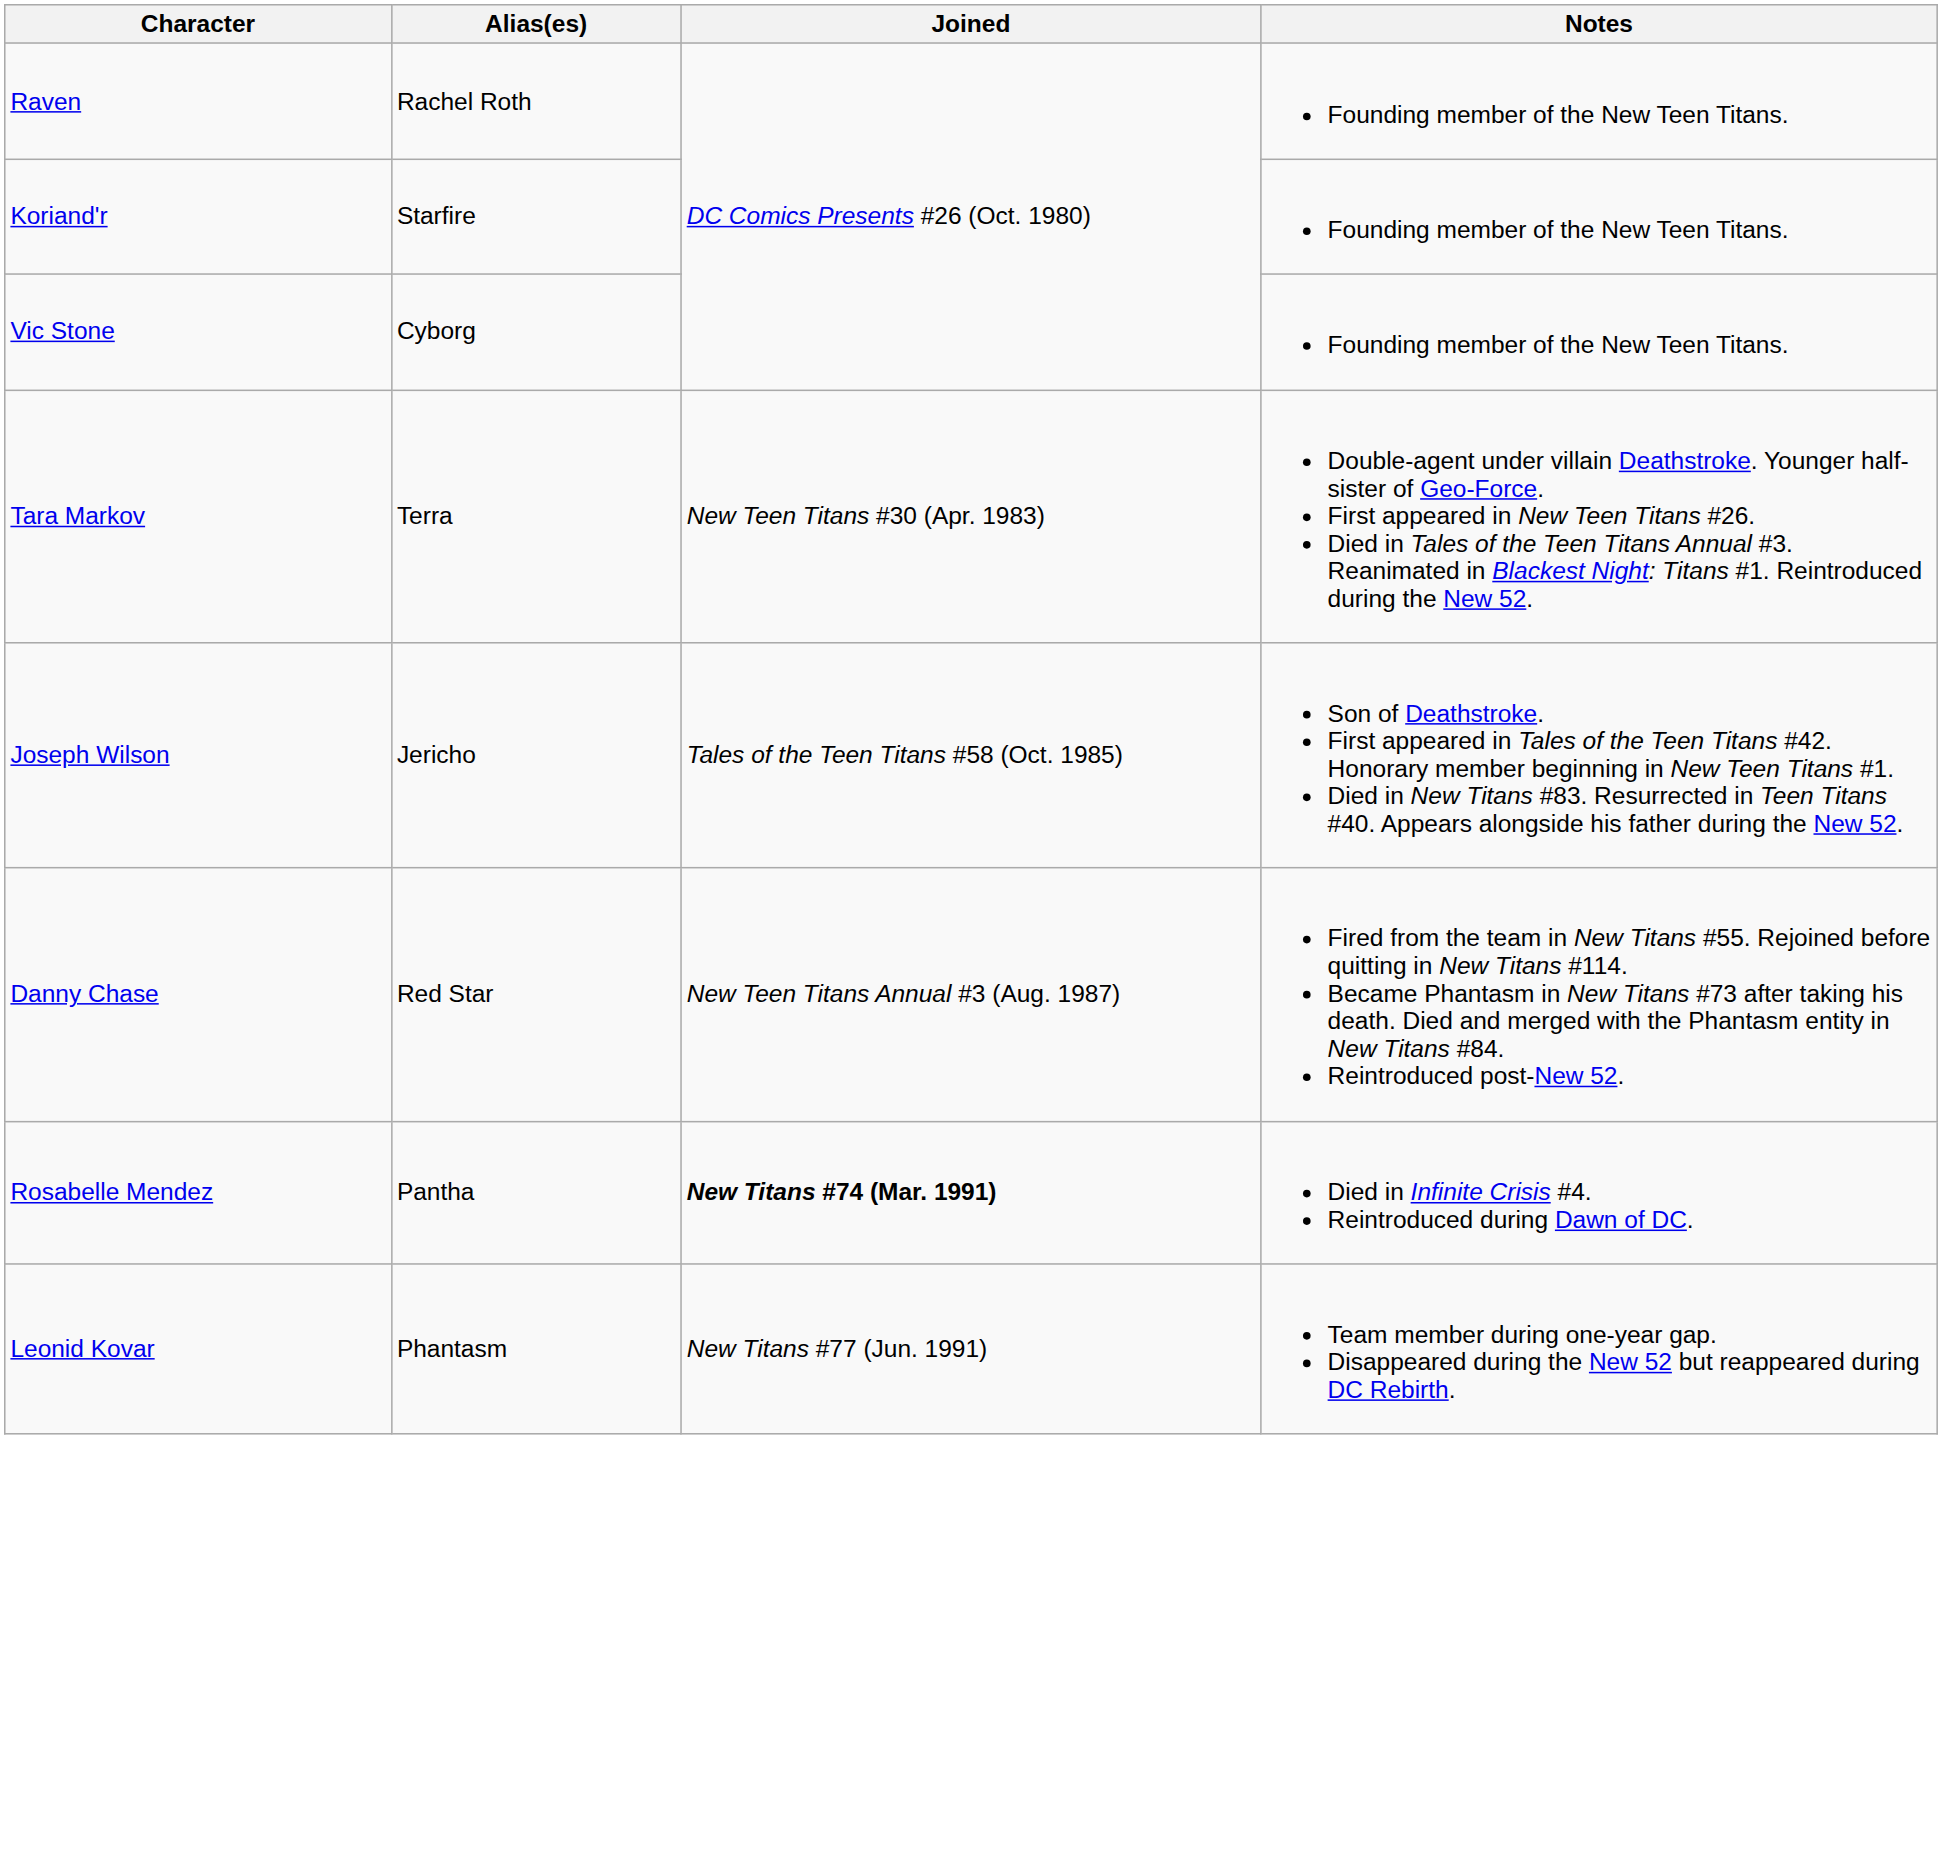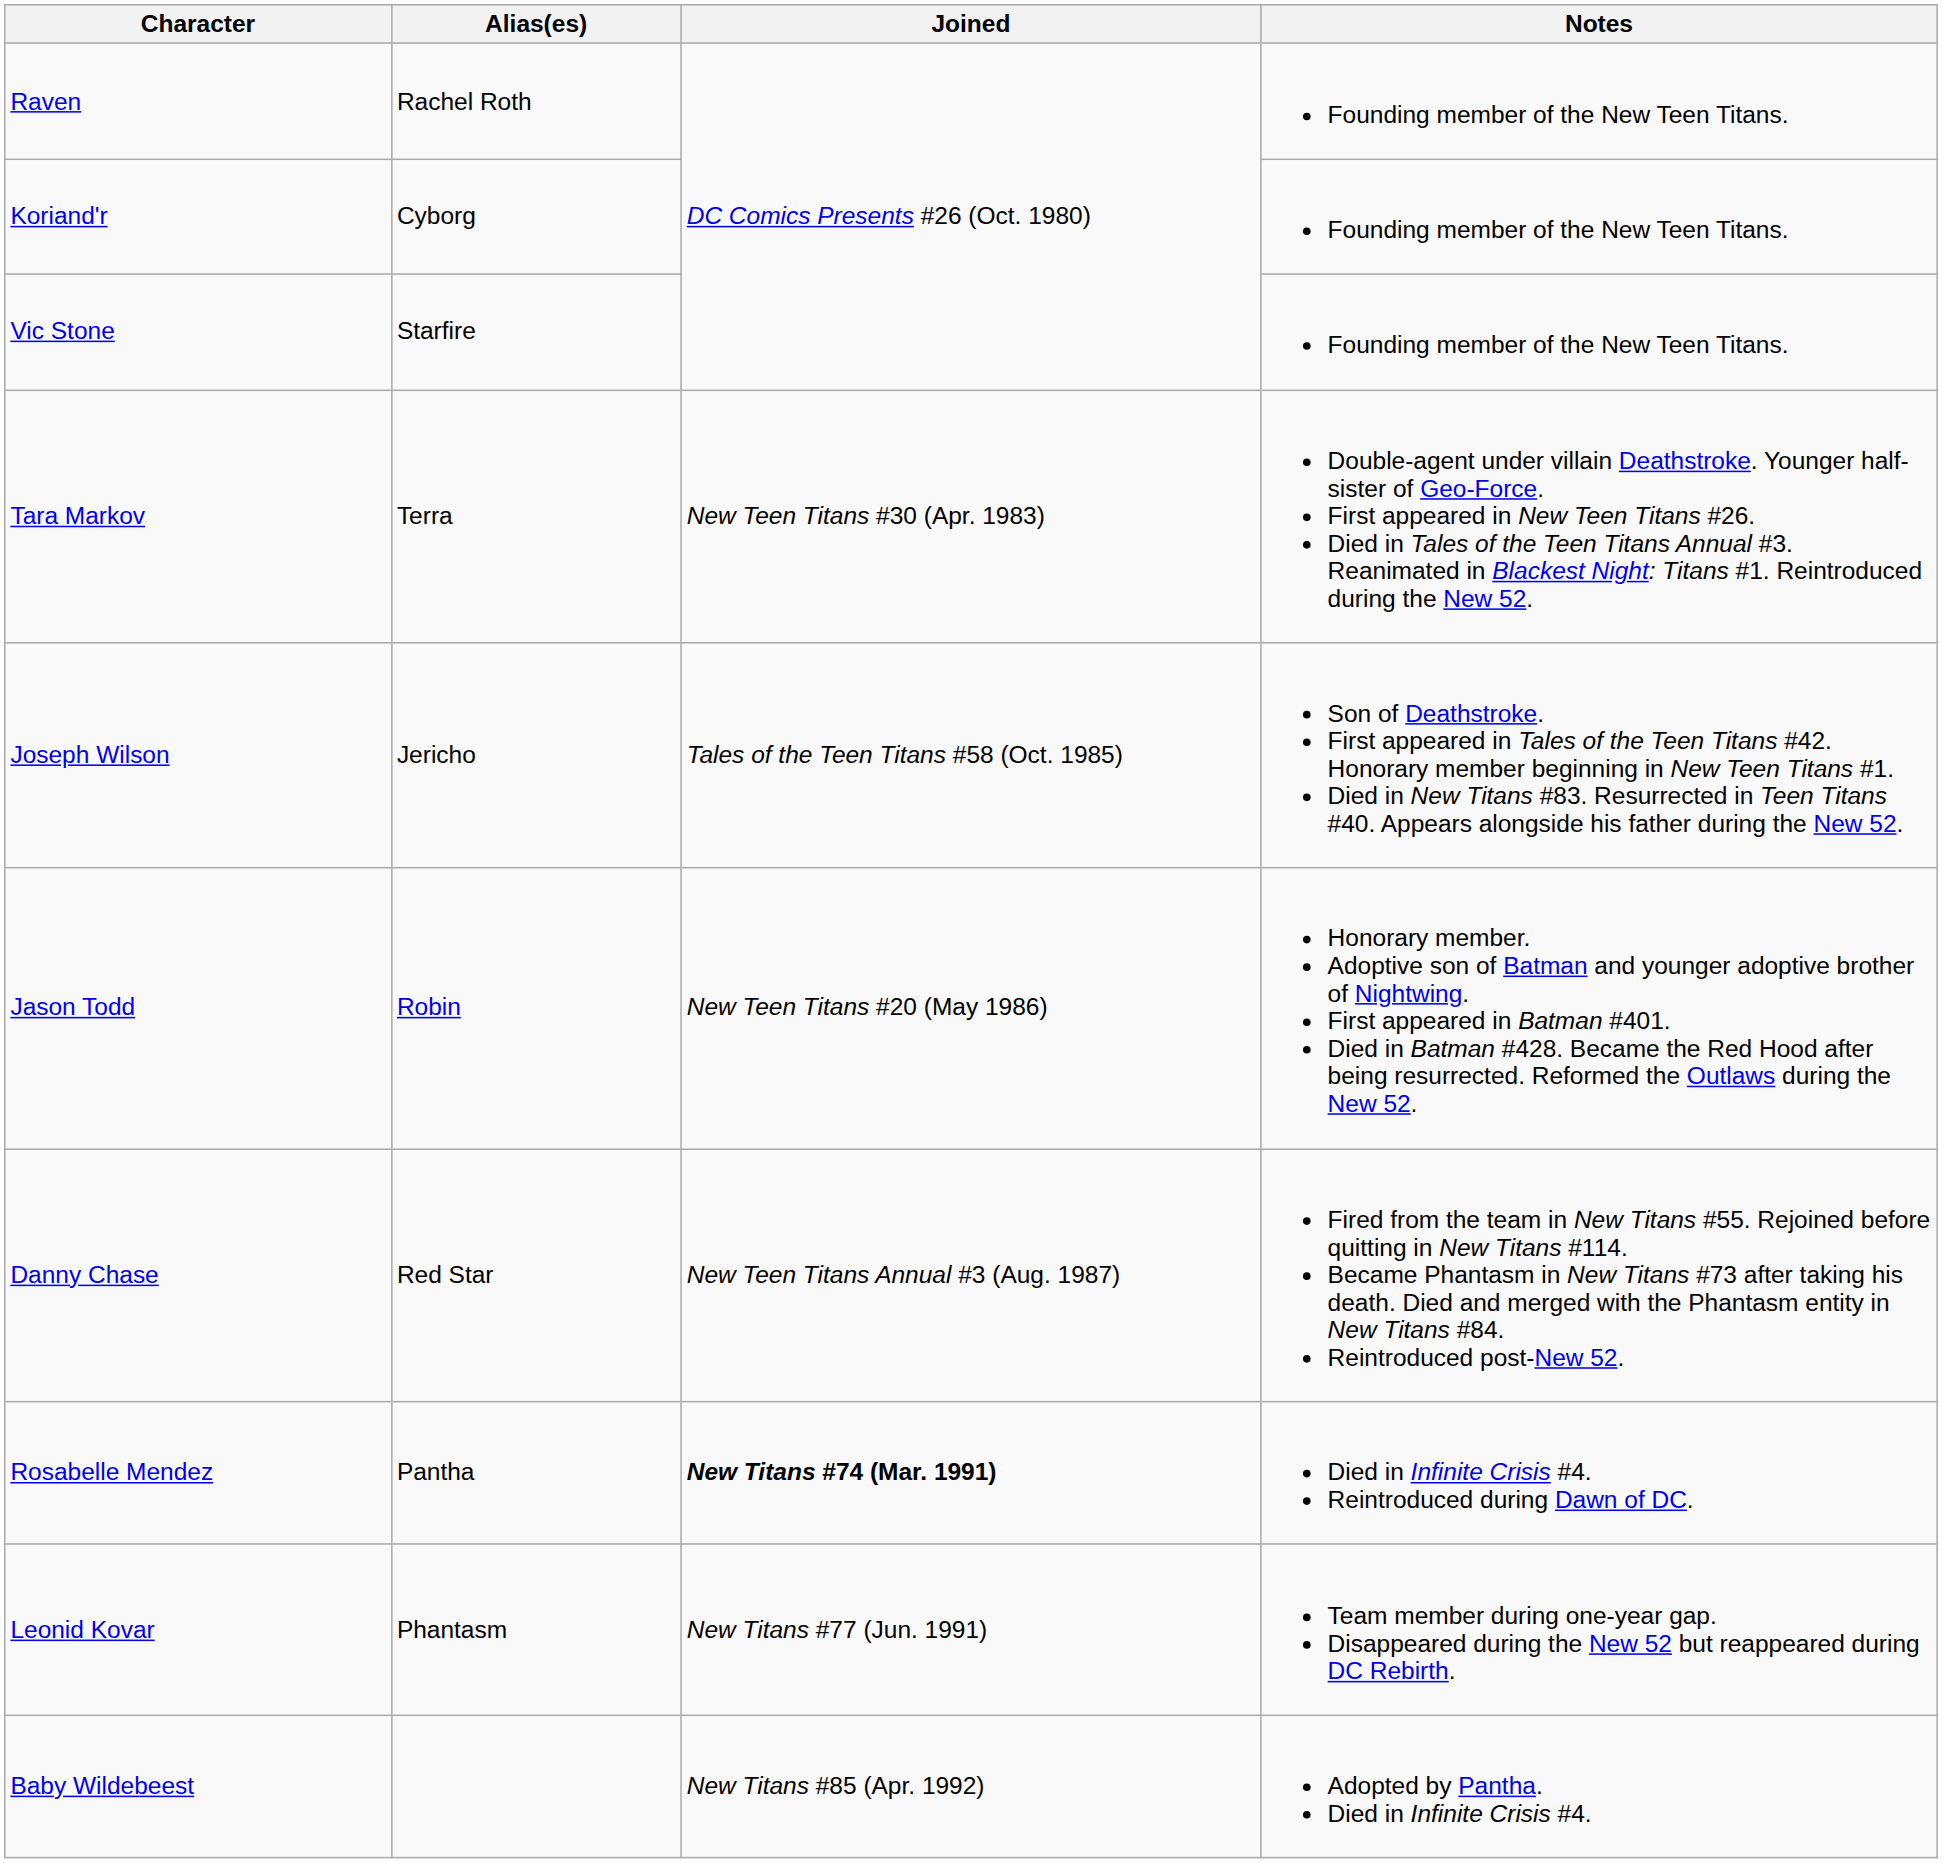 <table class="wikitable" width=100%>
 <tr>
 <th width=20%>Character</th>
 <th width=15%>Alias(es)</th>
 <th width="30%">Joined</th>
 <th width="35%">Notes</th>
 </tr>
 <tr>
 <td valign="center"><a href='#'>Raven</a></td>
 <td valign="center">Rachel Roth</td>
 <td rowspan="3" valign="center"><em><a href='#'>DC Comics Presents</a></em> #26 (Oct. 1980)</td>
 <td valign="center"><br><ul><li>Founding member of the New Teen Titans.</li></ul></td>
 </tr>
 <tr>
 <td valign="center"><a href='#'>Koriand'r</a></td>
-<td valign="center">Starfire</td>
+<td valign="center">Cyborg</td>
 <td valign="center"><br><ul><li>Founding member of the New Teen Titans.</li></ul></td>
 </tr>
 <tr>
 <td valign="center"><a href='#'>Vic Stone</a></td>
-<td valign="center">Cyborg</td>
+<td valign="center">Starfire</td>
 <td valign="center"><br><ul><li>Founding member of the New Teen Titans.</li></ul></td>
 </tr>
 <tr>
 <td valign="center"><a href='#'>Tara Markov</a></td>
 <td valign="center">Terra</td>
 <td valign="center"><em>New Teen Titans</em> #30 (Apr. 1983)</td>
 <td><br><ul><li>Double-agent under villain <a href='#'>Deathstroke</a>. Younger half-sister of <a href='#'>Geo-Force</a>.</li><li>First appeared in <em>New Teen Titans</em> #26.</li><li>Died in <em>Tales of the Teen Titans Annual</em> #3. Reanimated in <em><a href='#'>Blackest Night</a>: Titans</em> #1. Reintroduced during the <a href='#'>New 52</a>.</li></ul></td>
 </tr>
 <tr>
 <td valign="center"><a href='#'>Joseph Wilson</a></td>
 <td valign="center">Jericho</td>
 <td valign="center"><em>Tales of the Teen Titans</em> #58 (Oct. 1985)</td>
 <td><br><ul><li>Son of <a href='#'>Deathstroke</a>.</li><li>First appeared in <em>Tales of the Teen Titans</em> #42. Honorary member beginning in <em>New Teen Titans</em> #1.</li><li>Died in <em>New Titans</em> #83. Resurrected in <em>Teen Titans</em> #40. Appears alongside his father during the <a href='#'>New 52</a>.</li></ul></td>
+</tr>
+<tr>
+<td valign="center"><a href='#'>Jason Todd</a></td>
+<td valign="center"><a href='#'>Robin</a></td>
+<td valign="center"><em>New Teen Titans</em> #20 (May 1986)</td>
+<td><br><ul><li>Honorary member.</li><li>Adoptive son of <a href='#'>Batman</a> and younger adoptive brother of <a href='#'>Nightwing</a>.</li><li>First appeared in <em>Batman</em> #401.</li><li>Died in <em>Batman</em> #428. Became the Red Hood after being resurrected. Reformed the <a href='#'>Outlaws</a> during the <a href='#'>New 52</a>.</li></ul></td>
 </tr>
 <tr>
 <td><a href='#'>Danny Chase</a></td>
 <td valign="center">Red Star</td>
 <td><em>New Teen Titans Annual</em> #3 (Aug. 1987)</td>
 <td><br><ul><li>Fired from the team in <em>New Titans</em> #55. Rejoined before quitting in <em>New Titans</em> #114.</li><li>Became Phantasm in <em>New Titans</em> #73 after taking his death. Died and merged with the Phantasm entity in <em>New Titans</em> #84.</li><li>Reintroduced post-<a href='#'>New 52</a>.</li></ul></td>
 </tr>
 <tr>
 <td valign="center"><a href='#'>Rosabelle Mendez</a></td>
 <td valign="center">Pantha</td>
 <td valign="center"><strong><em>New Titans</em> #74 (Mar. 1991)</strong></td>
 <td><br><ul><li>Died in <em><a href='#'>Infinite Crisis</a></em> #4.</li><li>Reintroduced during <a href='#'>Dawn of DC</a>.</li></ul></td>
 </tr>
 <tr>
 <td valign="center"><a href='#'>Leonid Kovar</a></td>
 <td>Phantasm</td>
 <td valign="center"><em>New Titans</em> #77 (Jun. 1991)</td>
 <td><br><ul><li>Team member during one-year gap.</li><li>Disappeared during the <a href='#'>New 52</a> but reappeared during <a href='#'>DC Rebirth</a>.</li></ul></td>
 </tr>
+<tr>
+<td valign="center"><a href='#'>Baby Wildebeest</a></td>
+<td valign="center"></td>
+<td valign="center"><em>New Titans</em> #85 (Apr. 1992)</td>
+<td><br><ul><li>Adopted by <a href='#'>Pantha</a>.</li><li>Died in <em>Infinite Crisis</em> #4.</li></ul></td>
+</tr>
 </table>
